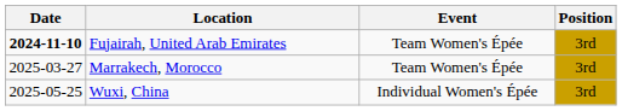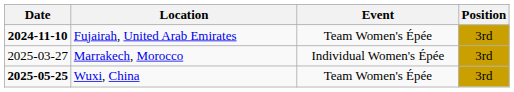 <table class="wikitable" style="text-align:center;">
 <tr>
 <th>Date</th>
 <th style="width:17em">Location</th>
 <th style="width:12em">Event</th>
 <th>Position</th>
 </tr>
 <tr>
 <td><strong>2024-11-10</strong></td>
 <td rowspan="1" align="left"> <a href='#'>Fujairah</a>, <a href='#'>United Arab Emirates</a></td>
 <td>Team Women's Épée</td>
 <td bgcolor="caramel">3rd</td>
 </tr>
 <tr>
 <td>2025-03-27</td>
 <td rowspan="1" align="left"> <a href='#'>Marrakech</a>, <a href='#'>Morocco</a></td>
+<td>Individual Women's Épée</td>
+<td bgcolor="caramel">3rd</td>
+</tr>
+<tr>
+<td><strong>2025-05-25</strong></td>
+<td rowspan="1" align="left"> <a href='#'>Wuxi</a>, <a href='#'>China</a></td>
 <td>Team Women's Épée</td>
 <td bgcolor="caramel">3rd</td>
 </tr>
-<tr>
-<td>2025-05-25</td>
-<td rowspan="1" align="left"> <a href='#'>Wuxi</a>, <a href='#'>China</a></td>
-<td>Individual Women's Épée</td>
-<td bgcolor="caramel">3rd</td>
-</tr>
 </table>
